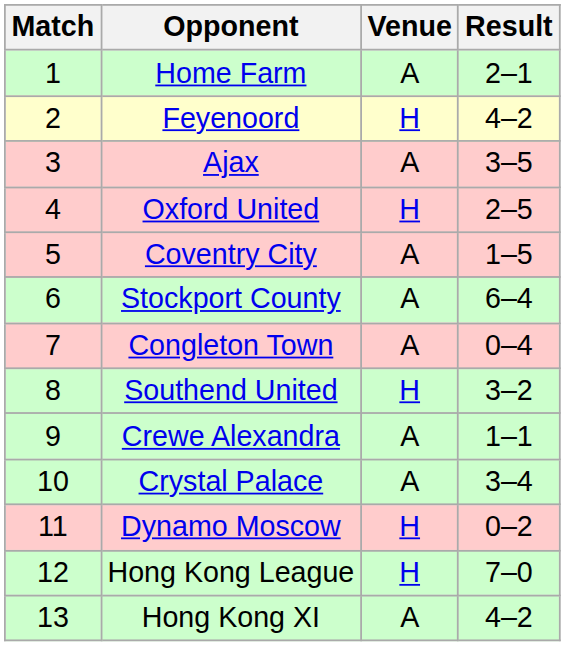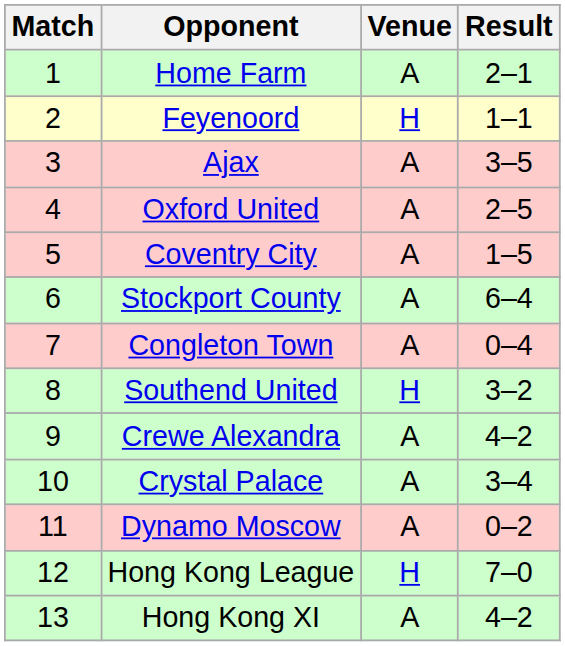 <table class="wikitable" style="font-size:100%; text-align:center">
 <tr>
 <th>Match</th>
 <th>Opponent</th>
 <th>Venue</th>
 <th>Result</th>
 </tr>
 <tr style="background: #CCFFCC;">
 <td align="center">1</td>
 <td><a href='#'>Home Farm</a></td>
 <td>A</td>
 <td>2–1</td>
 </tr>
 <tr style="background: #FFFFCC;">
 <td align="center">2</td>
 <td><a href='#'>Feyenoord</a></td>
 <td><a href='#'>H</a></td>
-<td>4–2</td>
+<td>1–1</td>
 </tr>
 <tr style="background: #FFCCCC;">
 <td align="center">3</td>
 <td><a href='#'>Ajax</a></td>
 <td>A</td>
 <td>3–5</td>
 </tr>
 <tr style="background: #FFCCCC;">
 <td align="center">4</td>
 <td><a href='#'>Oxford United</a></td>
-<td><a href='#'>H</a></td>
+<td>A</td>
 <td>2–5</td>
 </tr>
 <tr style="background: #FFCCCC;">
 <td align="center">5</td>
 <td><a href='#'>Coventry City</a></td>
 <td>A</td>
 <td>1–5</td>
 </tr>
 <tr style="background: #CCFFCC;">
 <td align="center">6</td>
 <td><a href='#'>Stockport County</a></td>
 <td>A</td>
 <td>6–4</td>
 </tr>
 <tr style="background: #FFCCCC;">
 <td align="center">7</td>
 <td><a href='#'>Congleton Town</a></td>
 <td>A</td>
 <td>0–4</td>
 </tr>
 <tr style="background: #CCFFCC;">
 <td align="center">8</td>
 <td><a href='#'>Southend United</a></td>
 <td><a href='#'>H</a></td>
 <td>3–2</td>
 </tr>
 <tr style="background: #CCFFCC;">
 <td align="center">9</td>
 <td><a href='#'>Crewe Alexandra</a></td>
 <td>A</td>
-<td>1–1</td>
+<td>4–2</td>
 </tr>
 <tr style="background: #CCFFCC;">
 <td align="center">10</td>
 <td><a href='#'>Crystal Palace</a></td>
 <td>A</td>
 <td>3–4</td>
 </tr>
 <tr style="background: #FFCCCC;">
 <td align="center">11</td>
 <td><a href='#'>Dynamo Moscow</a></td>
-<td><a href='#'>H</a></td>
+<td>A</td>
 <td>0–2</td>
 </tr>
 <tr style="background: #CCFFCC;">
 <td align="center">12</td>
 <td>Hong Kong League</td>
 <td><a href='#'>H</a></td>
 <td>7–0</td>
 </tr>
 <tr style="background: #CCFFCC;">
 <td align="center">13</td>
 <td>Hong Kong XI</td>
 <td>A</td>
 <td>4–2</td>
 </tr>
 </table>
